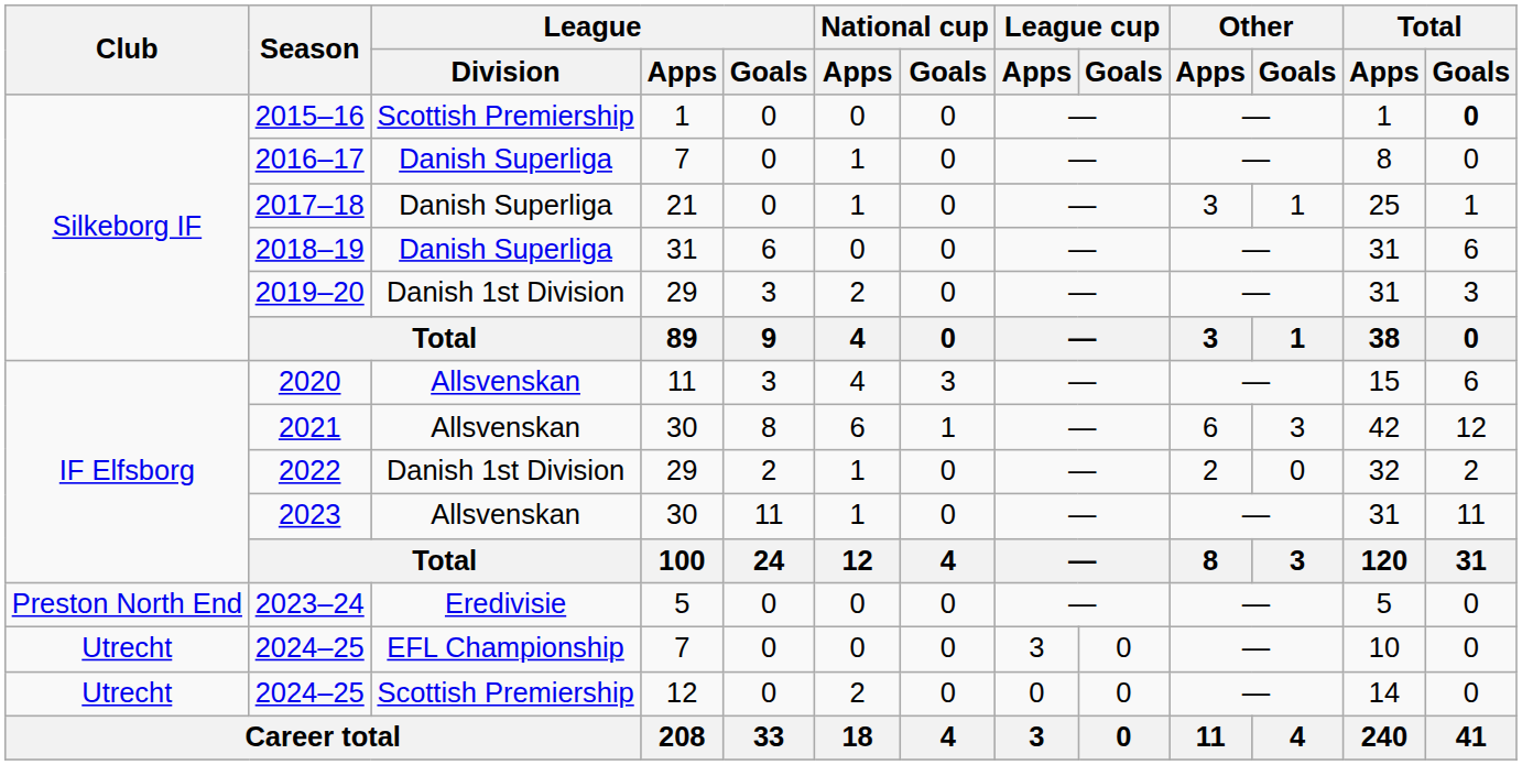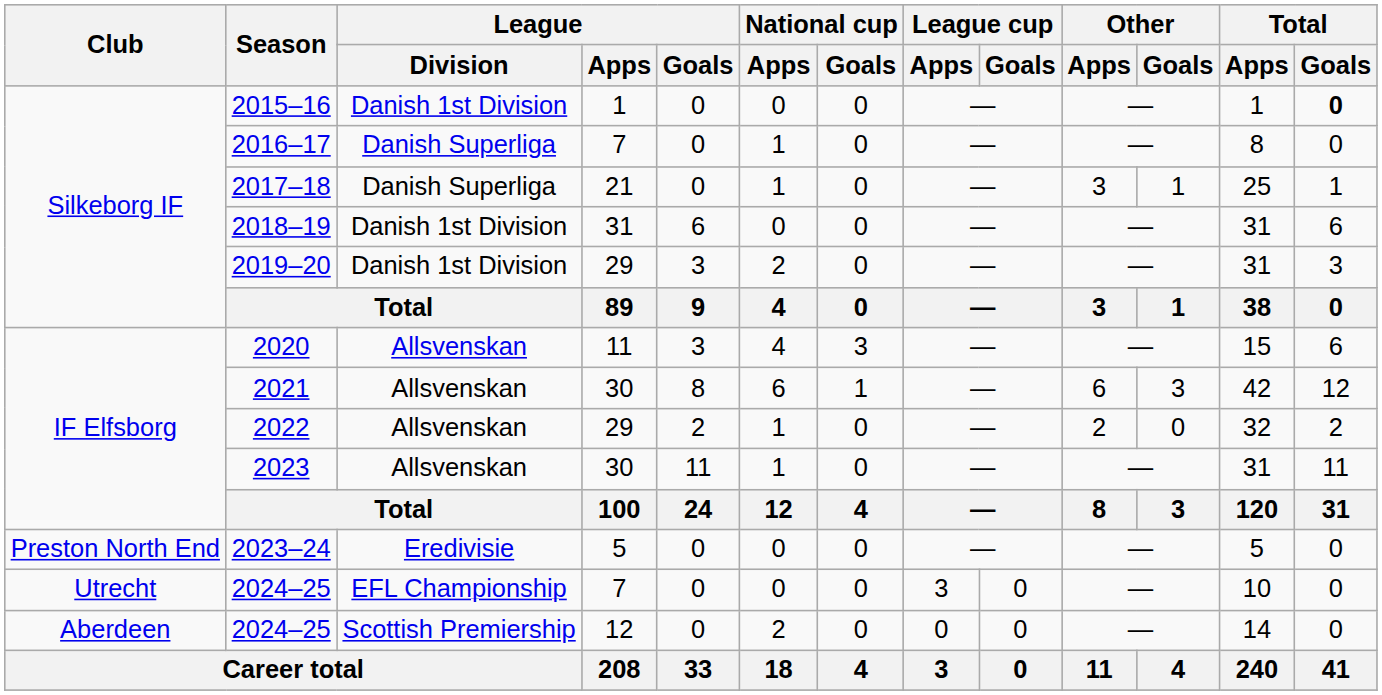 <table class="wikitable" style="text-align: center;">
 <tr>
 <th rowspan="2">Club</th>
 <th rowspan="2">Season</th>
 <th colspan="3">League</th>
 <th colspan="2">National cup</th>
 <th colspan="2">League cup</th>
 <th colspan="2">Other</th>
 <th colspan="2">Total</th>
 </tr>
 <tr>
 <th>Division</th>
 <th>Apps</th>
 <th>Goals</th>
 <th>Apps</th>
 <th>Goals</th>
 <th>Apps</th>
 <th>Goals</th>
 <th>Apps</th>
 <th>Goals</th>
 <th>Apps</th>
 <th>Goals</th>
 </tr>
 <tr>
 <td rowspan=6><a href='#'>Silkeborg IF</a></td>
 <td><a href='#'>2015–16</a></td>
-<td><a href='#'>Scottish Premiership</a></td>
+<td><a href='#'>Danish 1st Division</a></td>
 <td>1</td>
 <td>0</td>
 <td>0</td>
 <td>0</td>
 <td colspan=2>—</td>
 <td colspan=2>—</td>
 <td>1</td>
 <td><strong>0</strong></td>
 </tr>
 <tr>
 <td><a href='#'>2016–17</a></td>
 <td><a href='#'>Danish Superliga</a></td>
 <td>7</td>
 <td>0</td>
 <td>1</td>
 <td>0</td>
 <td colspan=2>—</td>
 <td colspan=2>—</td>
 <td>8</td>
 <td>0</td>
 </tr>
 <tr>
 <td><a href='#'>2017–18</a></td>
 <td>Danish Superliga</td>
 <td>21</td>
 <td>0</td>
 <td>1</td>
 <td>0</td>
 <td colspan=2>—</td>
 <td>3</td>
 <td>1</td>
 <td>25</td>
 <td>1</td>
 </tr>
 <tr>
 <td><a href='#'>2018–19</a></td>
-<td><a href='#'>Danish Superliga</a></td>
+<td>Danish 1st Division</td>
 <td>31</td>
 <td>6</td>
 <td>0</td>
 <td>0</td>
 <td colspan=2>—</td>
 <td colspan=2>—</td>
 <td>31</td>
 <td>6</td>
 </tr>
 <tr>
 <td><a href='#'>2019–20</a></td>
 <td>Danish 1st Division</td>
 <td>29</td>
 <td>3</td>
 <td>2</td>
 <td>0</td>
 <td colspan=2>—</td>
 <td colspan=2>—</td>
 <td>31</td>
 <td>3</td>
 </tr>
 <tr>
 <th colspan=2>Total</th>
 <th>89</th>
 <th>9</th>
 <th>4</th>
 <th>0</th>
 <th colspan=2>—</th>
 <th>3</th>
 <th>1</th>
 <th>38</th>
 <th>0</th>
 </tr>
 <tr>
 <td rowspan=5><a href='#'>IF Elfsborg</a></td>
 <td><a href='#'>2020</a></td>
 <td><a href='#'>Allsvenskan</a></td>
 <td>11</td>
 <td>3</td>
 <td>4</td>
 <td>3</td>
 <td colspan=2>—</td>
 <td colspan=2>—</td>
 <td>15</td>
 <td>6</td>
 </tr>
 <tr>
 <td><a href='#'>2021</a></td>
 <td>Allsvenskan</td>
 <td>30</td>
 <td>8</td>
 <td>6</td>
 <td>1</td>
 <td colspan=2>—</td>
 <td>6</td>
 <td>3</td>
 <td>42</td>
 <td>12</td>
 </tr>
 <tr>
 <td><a href='#'>2022</a></td>
-<td>Danish 1st Division</td>
+<td>Allsvenskan</td>
 <td>29</td>
 <td>2</td>
 <td>1</td>
 <td>0</td>
 <td colspan=2>—</td>
 <td>2</td>
 <td>0</td>
 <td>32</td>
 <td>2</td>
 </tr>
 <tr>
 <td><a href='#'>2023</a></td>
 <td>Allsvenskan</td>
 <td>30</td>
 <td>11</td>
 <td>1</td>
 <td>0</td>
 <td colspan=2>—</td>
 <td colspan=2>—</td>
 <td>31</td>
 <td>11</td>
 </tr>
 <tr>
 <th colspan=2>Total</th>
 <th>100</th>
 <th>24</th>
 <th>12</th>
 <th>4</th>
 <th colspan=2>—</th>
 <th>8</th>
 <th>3</th>
 <th>120</th>
 <th>31</th>
 </tr>
 <tr>
 <td><a href='#'>Preston North End</a></td>
 <td><a href='#'>2023–24</a></td>
 <td><a href='#'>Eredivisie</a></td>
 <td>5</td>
 <td>0</td>
 <td>0</td>
 <td>0</td>
 <td colspan=2>—</td>
 <td colspan=2>—</td>
 <td>5</td>
 <td>0</td>
 </tr>
 <tr>
 <td><a href='#'>Utrecht</a></td>
 <td><a href='#'>2024–25</a></td>
 <td><a href='#'>EFL Championship</a></td>
 <td>7</td>
 <td>0</td>
 <td>0</td>
 <td>0</td>
 <td>3</td>
 <td>0</td>
 <td colspan=2>—</td>
 <td>10</td>
 <td>0</td>
 </tr>
 <tr>
-<td><a href='#'>Utrecht</a></td>
+<td><a href='#'>Aberdeen</a></td>
 <td><a href='#'>2024–25</a></td>
 <td><a href='#'>Scottish Premiership</a></td>
 <td>12</td>
 <td>0</td>
 <td>2</td>
 <td>0</td>
 <td>0</td>
 <td>0</td>
 <td colspan="2">—</td>
 <td>14</td>
 <td>0</td>
 </tr>
 <tr>
 <th colspan="3">Career total</th>
 <th>208</th>
 <th>33</th>
 <th>18</th>
 <th>4</th>
 <th>3</th>
 <th>0</th>
 <th>11</th>
 <th>4</th>
 <th>240</th>
 <th>41</th>
 </tr>
 </table>
